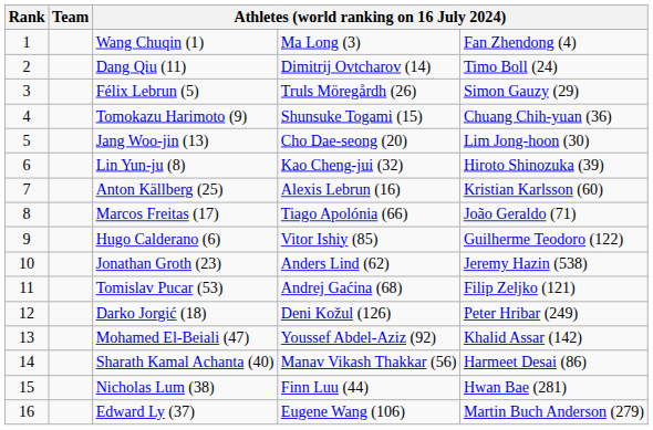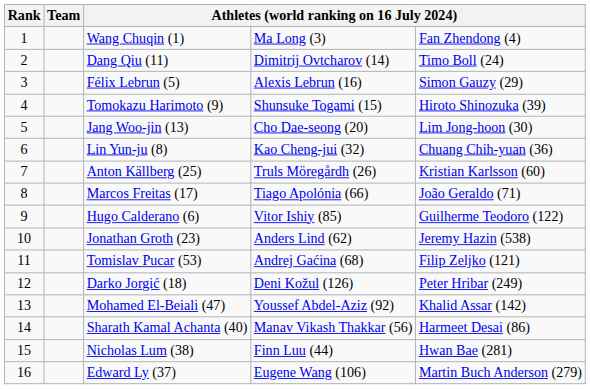 <table class="wikitable sortable">
 <tr>
 <th>Rank</th>
 <th>Team</th>
 <th class="unsortable" colspan="3">Athletes (world ranking on 16 July 2024)</th>
 </tr>
 <tr>
 <td align="center">1</td>
 <td></td>
 <td><a href='#'>Wang Chuqin</a> (1)</td>
 <td><a href='#'>Ma Long</a> (3)</td>
 <td><a href='#'>Fan Zhendong</a> (4)</td>
 </tr>
 <tr>
 <td align="center">2</td>
 <td></td>
 <td><a href='#'>Dang Qiu</a> (11)</td>
 <td><a href='#'>Dimitrij Ovtcharov</a> (14)</td>
 <td><a href='#'>Timo Boll</a> (24)</td>
 </tr>
 <tr>
 <td align="center">3</td>
 <td></td>
 <td><a href='#'>Félix Lebrun</a> (5)</td>
-<td><a href='#'>Truls Möregårdh</a> (26)</td>
+<td><a href='#'>Alexis Lebrun</a> (16)</td>
 <td><a href='#'>Simon Gauzy</a> (29)</td>
 </tr>
 <tr>
 <td align="center">4</td>
 <td></td>
 <td><a href='#'>Tomokazu Harimoto</a> (9)</td>
 <td><a href='#'>Shunsuke Togami</a> (15)</td>
-<td><a href='#'>Chuang Chih-yuan</a> (36)</td>
+<td><a href='#'>Hiroto Shinozuka</a> (39)</td>
 </tr>
 <tr>
 <td align="center">5</td>
 <td></td>
 <td><a href='#'>Jang Woo-jin</a> (13)</td>
 <td><a href='#'>Cho Dae-seong</a> (20)</td>
 <td><a href='#'>Lim Jong-hoon</a> (30)</td>
 </tr>
 <tr>
 <td align="center">6</td>
 <td></td>
 <td><a href='#'>Lin Yun-ju</a> (8)</td>
 <td><a href='#'>Kao Cheng-jui</a> (32)</td>
-<td><a href='#'>Hiroto Shinozuka</a> (39)</td>
+<td><a href='#'>Chuang Chih-yuan</a> (36)</td>
 </tr>
 <tr>
 <td align="center">7</td>
 <td></td>
 <td><a href='#'>Anton Källberg</a> (25)</td>
-<td><a href='#'>Alexis Lebrun</a> (16)</td>
+<td><a href='#'>Truls Möregårdh</a> (26)</td>
 <td><a href='#'>Kristian Karlsson</a> (60)</td>
 </tr>
 <tr>
 <td align="center">8</td>
 <td></td>
 <td><a href='#'>Marcos Freitas</a> (17)</td>
 <td><a href='#'>Tiago Apolónia</a> (66)</td>
 <td><a href='#'>João Geraldo</a> (71)</td>
 </tr>
 <tr>
 <td align="center">9</td>
 <td></td>
 <td><a href='#'>Hugo Calderano</a> (6)</td>
 <td><a href='#'>Vitor Ishiy</a> (85)</td>
 <td><a href='#'>Guilherme Teodoro</a> (122)</td>
 </tr>
 <tr>
 <td align="center">10</td>
 <td></td>
 <td><a href='#'>Jonathan Groth</a> (23)</td>
 <td><a href='#'>Anders Lind</a> (62)</td>
 <td><a href='#'>Jeremy Hazin</a> (538)</td>
 </tr>
 <tr>
 <td align="center">11</td>
 <td></td>
 <td><a href='#'>Tomislav Pucar</a> (53)</td>
 <td><a href='#'>Andrej Gaćina</a> (68)</td>
 <td><a href='#'>Filip Zeljko</a> (121)</td>
 </tr>
 <tr>
 <td align="center">12</td>
 <td></td>
 <td><a href='#'>Darko Jorgić</a> (18)</td>
 <td><a href='#'>Deni Kožul</a> (126)</td>
 <td><a href='#'>Peter Hribar</a> (249)</td>
 </tr>
 <tr>
 <td align="center">13</td>
 <td></td>
 <td><a href='#'>Mohamed El-Beiali</a> (47)</td>
 <td><a href='#'>Youssef Abdel-Aziz</a> (92)</td>
 <td><a href='#'>Khalid Assar</a> (142)</td>
 </tr>
 <tr>
 <td align="center">14</td>
 <td></td>
 <td><a href='#'>Sharath Kamal Achanta</a> (40)</td>
 <td><a href='#'>Manav Vikash Thakkar</a> (56)</td>
 <td><a href='#'>Harmeet Desai</a> (86)</td>
 </tr>
 <tr>
 <td align="center">15</td>
 <td></td>
 <td><a href='#'>Nicholas Lum</a> (38)</td>
 <td><a href='#'>Finn Luu</a> (44)</td>
 <td><a href='#'>Hwan Bae</a> (281)</td>
 </tr>
 <tr>
 <td align="center">16</td>
 <td></td>
 <td><a href='#'>Edward Ly</a> (37)</td>
 <td><a href='#'>Eugene Wang</a> (106)</td>
 <td><a href='#'>Martin Buch Anderson</a> (279)</td>
 </tr>
 </table>
